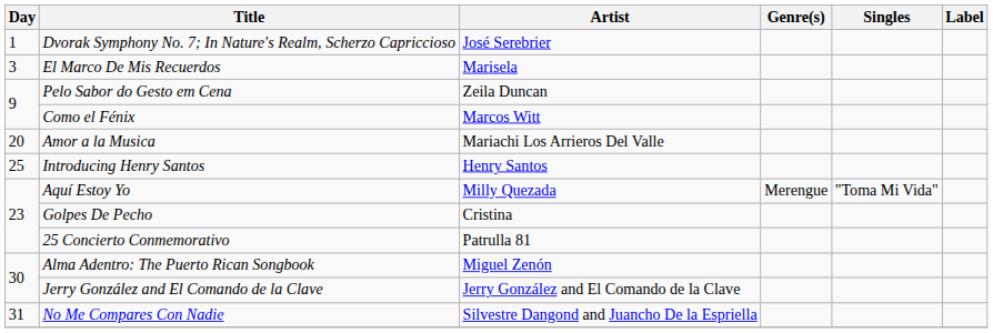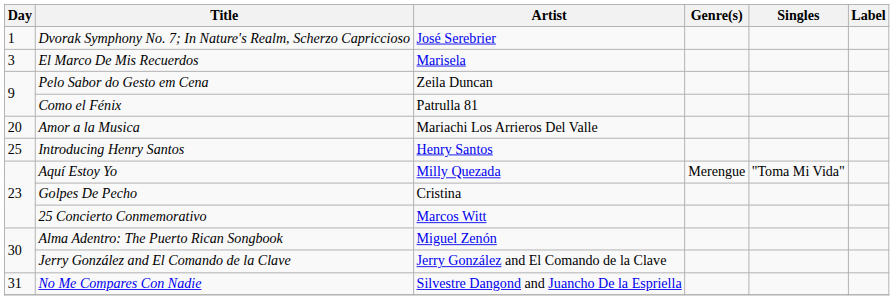 <table class="wikitable sortable" style="text-align: left;">
 <tr>
 <th>Day</th>
 <th>Title</th>
 <th>Artist</th>
 <th>Genre(s)</th>
 <th>Singles</th>
 <th>Label</th>
 </tr>
 <tr>
 <td>1</td>
 <td><em>Dvorak Symphony No. 7; In Nature's Realm, Scherzo Capriccioso</em></td>
 <td><a href='#'>José Serebrier</a></td>
 <td></td>
 <td></td>
 <td></td>
 </tr>
 <tr>
 <td>3</td>
 <td><em>El Marco De Mis Recuerdos</em></td>
 <td><a href='#'>Marisela</a></td>
 <td></td>
 <td></td>
 <td></td>
 </tr>
 <tr>
 <td rowspan="2">9</td>
 <td><em>Pelo Sabor do Gesto em Cena</em></td>
 <td>Zeila Duncan</td>
 <td></td>
 <td></td>
 <td></td>
 </tr>
 <tr>
 <td><em>Como el Fénix</em></td>
-<td><a href='#'>Marcos Witt</a></td>
+<td>Patrulla 81</td>
 <td></td>
 <td></td>
 <td></td>
 </tr>
 <tr>
 <td>20</td>
 <td><em>Amor a la Musica</em></td>
 <td>Mariachi Los Arrieros Del Valle</td>
 <td></td>
 <td></td>
 <td></td>
 </tr>
 <tr>
 <td>25</td>
 <td><em>Introducing Henry Santos</em></td>
 <td><a href='#'>Henry Santos</a></td>
 <td></td>
 <td></td>
 <td></td>
 </tr>
 <tr>
 <td rowspan="3">23</td>
 <td><em>Aquí Estoy Yo</em></td>
 <td><a href='#'>Milly Quezada</a></td>
 <td>Merengue</td>
 <td>"Toma Mi Vida"</td>
 <td></td>
 </tr>
 <tr>
 <td><em>Golpes De Pecho</em></td>
 <td>Cristina</td>
 <td></td>
 <td></td>
 <td></td>
 </tr>
 <tr>
 <td><em>25 Concierto Conmemorativo</em></td>
-<td>Patrulla 81</td>
+<td><a href='#'>Marcos Witt</a></td>
 <td></td>
 <td></td>
 <td></td>
 </tr>
 <tr>
 <td rowspan="2">30</td>
 <td><em>Alma Adentro: The Puerto Rican Songbook</em></td>
 <td><a href='#'>Miguel Zenón</a></td>
 <td></td>
 <td></td>
 <td></td>
 </tr>
 <tr>
 <td><em>Jerry González and El Comando de la Clave</em></td>
 <td><a href='#'>Jerry González</a> and El Comando de la Clave</td>
 <td></td>
 <td></td>
 <td></td>
 </tr>
 <tr>
 <td>31</td>
 <td><em><a href='#'>No Me Compares Con Nadie</a></em></td>
 <td><a href='#'>Silvestre Dangond</a> and <a href='#'>Juancho De la Espriella</a></td>
 <td></td>
 <td></td>
 <td></td>
 </tr>
 <tr>
 </tr>
 </table>
